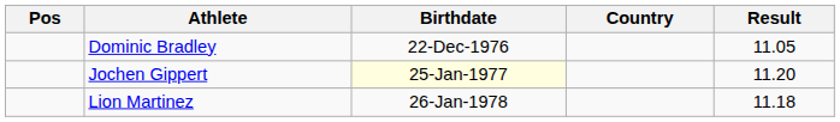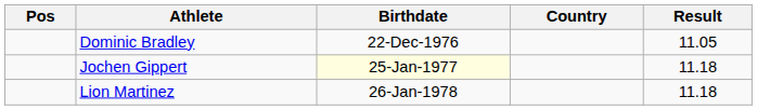 <table class="wikitable"  style="text-align:center; width:60%;">
 <tr>
 <th>Pos</th>
 <th>Athlete</th>
 <th>Birthdate</th>
 <th>Country</th>
 <th>Result</th>
 </tr>
 <tr>
 <td align=center></td>
 <td align=left><a href='#'>Dominic Bradley</a></td>
 <td>22-Dec-1976</td>
 <td align=left></td>
 <td>11.05</td>
 </tr>
 <tr>
 <td align=center></td>
 <td align=left><a href='#'>Jochen Gippert</a></td>
 <td style="background: lightyellow;">25-Jan-1977</td>
 <td align=left></td>
-<td>11.20</td>
+<td>11.18</td>
 </tr>
 <tr>
 <td align=center></td>
 <td align=left><a href='#'>Lion Martinez</a></td>
 <td>26-Jan-1978</td>
 <td align=left></td>
 <td>11.18</td>
 </tr>
 </table>
